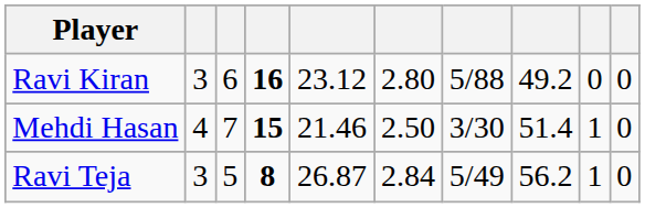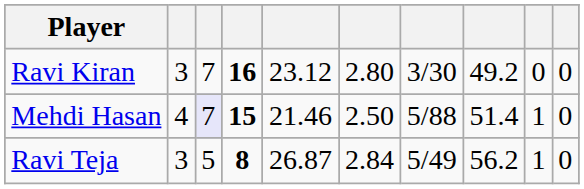 <table class="wikitable sortable" style="text-align: center;">
 <tr>
 <th class="unsortable">Player</th>
 <th></th>
 <th></th>
 <th></th>
 <th></th>
 <th></th>
 <th></th>
 <th></th>
 <th></th>
 <th></th>
 </tr>
 <tr>
 <td style="text-align:left"><a href='#'>Ravi Kiran</a></td>
 <td style="text-align:left">3</td>
-<td>6</td>
+<td>7</td>
 <td><strong>16</strong></td>
 <td>23.12</td>
 <td>2.80</td>
-<td>5/88</td>
+<td>3/30</td>
 <td>49.2</td>
 <td>0</td>
 <td>0</td>
 </tr>
 <tr>
 <td style="text-align:left"><a href='#'>Mehdi Hasan</a></td>
 <td style="text-align:left">4</td>
-<td>7</td>
+<td style="background: lavender;">7</td>
 <td><strong>15</strong></td>
 <td>21.46</td>
 <td>2.50</td>
-<td>3/30</td>
+<td>5/88</td>
 <td>51.4</td>
 <td>1</td>
 <td>0</td>
 </tr>
 <tr>
 <td style="text-align:left"><a href='#'>Ravi Teja</a></td>
 <td style="text-align:left">3</td>
 <td>5</td>
 <td><strong>8</strong></td>
 <td>26.87</td>
 <td>2.84</td>
 <td>5/49</td>
 <td>56.2</td>
 <td>1</td>
 <td>0</td>
 </tr>
 </table>
